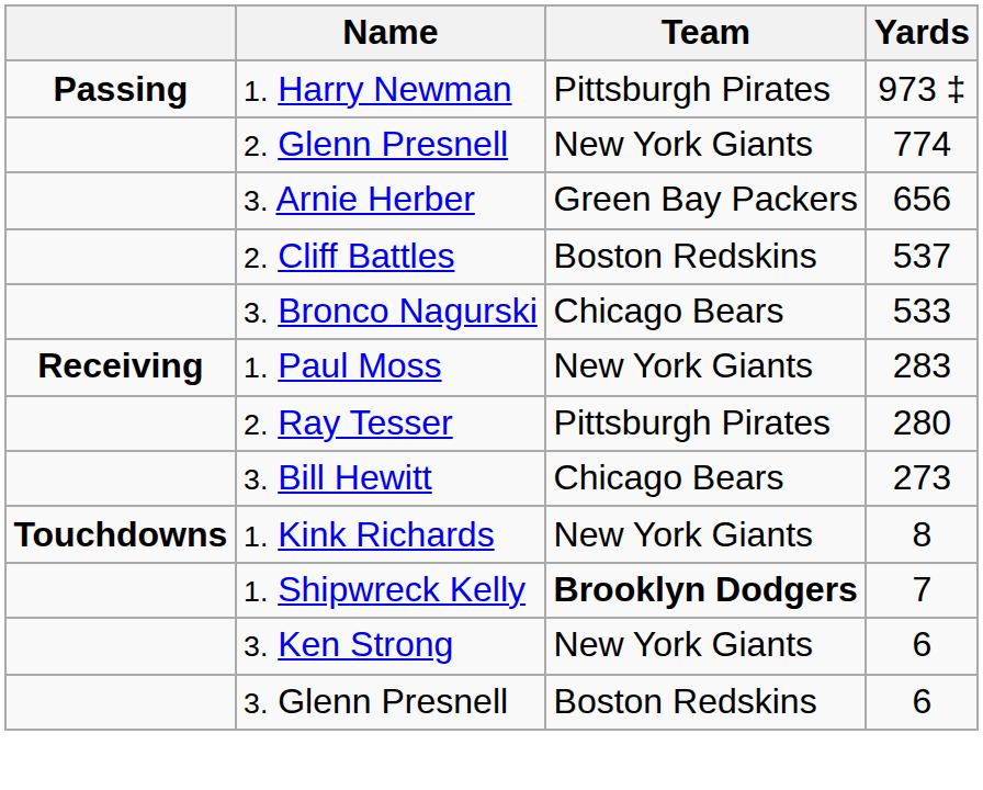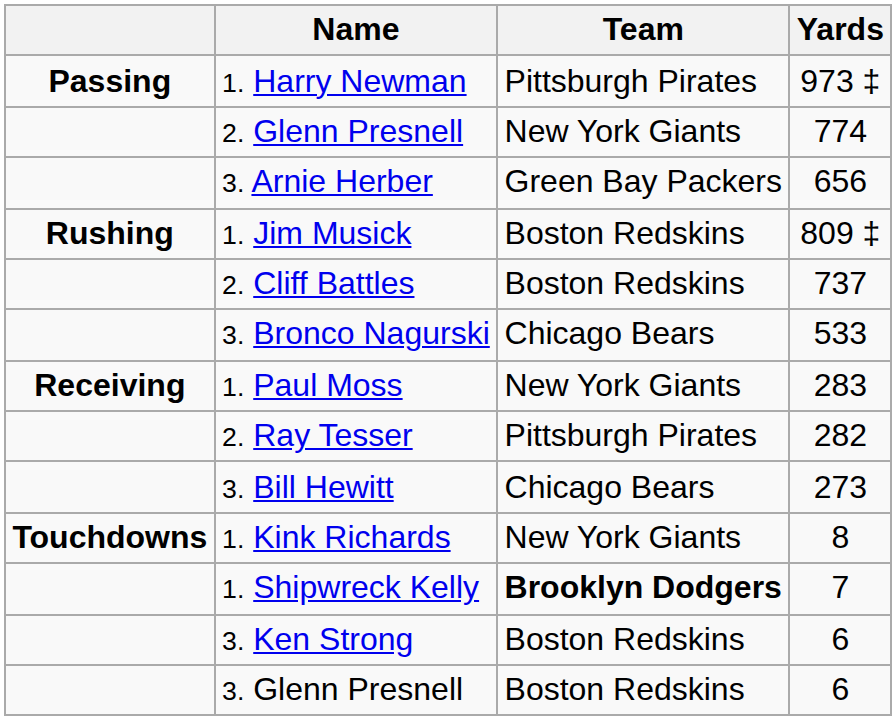 <table class="wikitable">
 <tr>
 <th></th>
 <th>Name</th>
 <th>Team</th>
 <th>Yards</th>
 </tr>
 <tr align="center">
 <td><strong>Passing</strong></td>
 <td style="text-align:left;"><small>1.</small> <a href='#'>Harry Newman</a></td>
 <td style="text-align:left;">Pittsburgh Pirates</td>
 <td>973 ‡</td>
 </tr>
 <tr align="center">
 <td></td>
 <td style="text-align:left;"><small>2.</small> <a href='#'>Glenn Presnell</a></td>
 <td style="text-align:left;">New York Giants</td>
 <td>774</td>
 </tr>
 <tr align="center">
 <td></td>
 <td style="text-align:left;"><small>3.</small> <a href='#'>Arnie Herber</a></td>
 <td style="text-align:left;">Green Bay Packers</td>
 <td>656</td>
 </tr>
 <tr align="center">
+<td><strong>Rushing</strong></td>
+<td style="text-align:left;"><small>1.</small> <a href='#'>Jim Musick</a></td>
+<td style="text-align:left;">Boston Redskins</td>
+<td>809 ‡</td>
+</tr>
+<tr align="center">
 <td></td>
 <td style="text-align:left;"><small>2.</small> <a href='#'>Cliff Battles</a></td>
 <td style="text-align:left;">Boston Redskins</td>
-<td>537</td>
+<td>737</td>
 </tr>
 <tr align="center">
 <td></td>
 <td style="text-align:left;"><small>3.</small> <a href='#'>Bronco Nagurski</a></td>
 <td style="text-align:left;">Chicago Bears</td>
 <td>533</td>
 </tr>
 <tr align="center">
 <td><strong>Receiving</strong></td>
 <td style="text-align:left;"><small>1.</small> <a href='#'>Paul Moss</a></td>
 <td style="text-align:left;">New York Giants</td>
 <td>283</td>
 </tr>
 <tr align="center">
 <td></td>
 <td style="text-align:left;"><small>2.</small> <a href='#'>Ray Tesser</a></td>
 <td style="text-align:left;">Pittsburgh Pirates</td>
-<td>280</td>
+<td>282</td>
 </tr>
 <tr align="center">
 <td></td>
 <td style="text-align:left;"><small>3.</small> <a href='#'>Bill Hewitt</a></td>
 <td style="text-align:left;">Chicago Bears</td>
 <td>273</td>
 </tr>
 <tr align="center">
 <td><strong>Touchdowns</strong></td>
 <td style="text-align:left;"><small>1.</small> <a href='#'>Kink Richards</a></td>
 <td style="text-align:left;">New York Giants</td>
 <td>8</td>
 </tr>
 <tr align="center">
 <td></td>
 <td style="text-align:left;"><small>1.</small> <a href='#'>Shipwreck Kelly</a></td>
 <td style="text-align:left;"><strong>Brooklyn Dodgers</strong></td>
 <td>7</td>
 </tr>
 <tr align="center">
 <td></td>
 <td style="text-align:left;"><small>3.</small> <a href='#'>Ken Strong</a></td>
-<td style="text-align:left;">New York Giants</td>
+<td style="text-align:left;">Boston Redskins</td>
 <td>6</td>
 </tr>
 <tr align="center">
 <td></td>
 <td style="text-align:left;"><small>3.</small> Glenn Presnell</td>
 <td style="text-align:left;">Boston Redskins</td>
 <td>6</td>
 </tr>
 </table>
